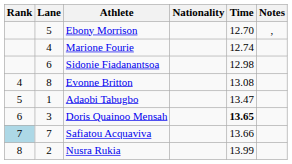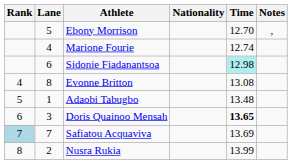 <table class="wikitable sortable" style="text-align:center">
 <tr>
 <th>Rank</th>
 <th>Lane</th>
 <th>Athlete</th>
 <th>Nationality</th>
 <th>Time</th>
 <th>Notes</th>
 </tr>
 <tr>
 <td></td>
 <td>5</td>
 <td align="left"><a href='#'>Ebony Morrison</a></td>
 <td align=left></td>
 <td>12.70</td>
 <td>, </td>
 </tr>
 <tr>
 <td></td>
 <td>4</td>
 <td align="left"><a href='#'>Marione Fourie</a></td>
 <td align=left></td>
 <td>12.74</td>
 <td></td>
 </tr>
 <tr>
 <td></td>
 <td>6</td>
 <td align="left"><a href='#'>Sidonie Fiadanantsoa</a></td>
 <td align=left></td>
-<td>12.98</td>
+<td style="background: paleturquoise;">12.98</td>
 <td></td>
 </tr>
 <tr>
 <td>4</td>
 <td>8</td>
 <td align="left"><a href='#'>Evonne Britton</a></td>
 <td align=left></td>
 <td>13.08</td>
 <td></td>
 </tr>
 <tr>
 <td>5</td>
 <td>1</td>
 <td align="left"><a href='#'>Adaobi Tabugbo</a></td>
 <td align=left></td>
-<td>13.47</td>
+<td>13.48</td>
 <td></td>
 </tr>
 <tr>
 <td>6</td>
 <td>3</td>
 <td align="left"><a href='#'>Doris Quainoo Mensah</a></td>
 <td align=left></td>
 <td><strong>13.65</strong></td>
 <td></td>
 </tr>
 <tr>
 <td style="background: lightblue;">7</td>
 <td>7</td>
 <td align="left"><a href='#'>Safiatou Acquaviva</a></td>
 <td align=left></td>
-<td>13.66</td>
+<td>13.69</td>
 <td></td>
 </tr>
 <tr>
 <td>8</td>
 <td>2</td>
 <td align="left"><a href='#'>Nusra Rukia</a></td>
 <td align=left></td>
 <td>13.99</td>
 <td></td>
 </tr>
 </table>
